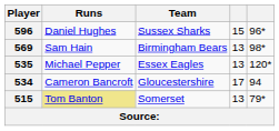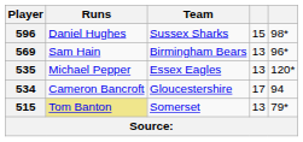 <table class="wikitable sortable" style="text-align:left">
 <tr>
 <th class="unsortable">Player</th>
 <th>Runs</th>
 <th>Team</th>
 <th></th>
 <th></th>
 </tr>
 <tr>
 <th>596</th>
 <td><a href='#'>Daniel Hughes</a></td>
 <td><a href='#'>Sussex Sharks</a></td>
 <td>15</td>
-<td>96*</td>
+<td>98*</td>
 </tr>
 <tr>
 <th>569</th>
 <td><a href='#'>Sam Hain</a></td>
 <td><a href='#'>Birmingham Bears</a></td>
 <td>13</td>
-<td>98*</td>
+<td>96*</td>
 </tr>
 <tr>
 <th>535</th>
 <td><a href='#'>Michael Pepper</a></td>
 <td><a href='#'>Essex Eagles</a></td>
 <td>13</td>
 <td>120*</td>
 </tr>
 <tr>
 <th>534</th>
 <td><a href='#'>Cameron Bancroft</a></td>
 <td><a href='#'>Gloucestershire</a></td>
 <td>17</td>
 <td>94</td>
 </tr>
 <tr>
 <th>515</th>
 <td style="background: khaki;"><a href='#'>Tom Banton</a></td>
 <td><a href='#'>Somerset</a></td>
 <td>13</td>
 <td>79*</td>
 </tr>
 <tr>
 <th colspan=5><strong>Source:</strong> </th>
 </tr>
 </table>
